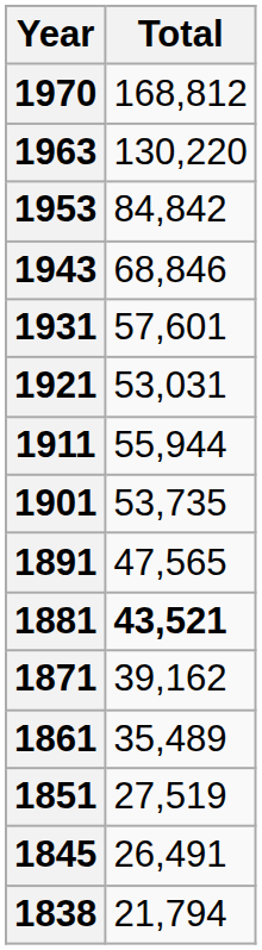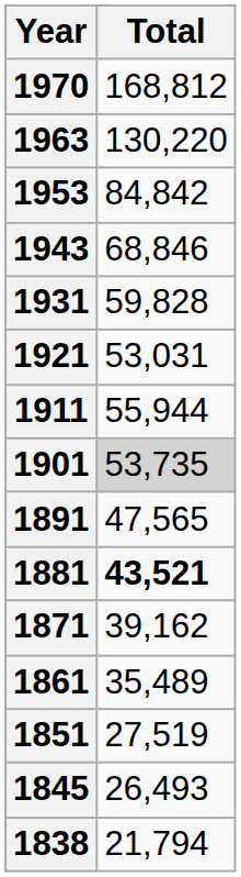 <table class="wikitable sortable mw-collapsible mw-collapsed">
 <tr>
 <th>Year</th>
 <th>Total</th>
 </tr>
 <tr>
 <th>1970</th>
 <td>168,812</td>
 </tr>
 <tr>
 <th>1963</th>
 <td>130,220</td>
 </tr>
 <tr>
 <th>1953</th>
 <td>84,842</td>
 </tr>
 <tr>
 <th>1943</th>
 <td>68,846</td>
 </tr>
 <tr>
 <th>1931</th>
-<td>57,601</td>
+<td>59,828</td>
 </tr>
 <tr>
 <th>1921</th>
 <td>53,031  </td>
 </tr>
 <tr>
 <th>1911</th>
 <td>55,944</td>
 </tr>
 <tr>
 <th>1901</th>
-<td>53,735</td>
+<td style="background: lightgrey;">53,735</td>
 </tr>
 <tr>
 <th>1891</th>
 <td>47,565</td>
 </tr>
 <tr>
 <th>1881</th>
 <td><strong>43,521</strong></td>
 </tr>
 <tr>
 <th>1871</th>
 <td>39,162</td>
 </tr>
 <tr>
 <th>1861</th>
 <td>35,489</td>
 </tr>
 <tr>
 <th>1851</th>
 <td>27,519</td>
 </tr>
 <tr>
 <th>1845</th>
-<td>26,491</td>
+<td>26,493</td>
 </tr>
 <tr>
 <th>1838</th>
 <td>21,794</td>
 </tr>
 </table>
